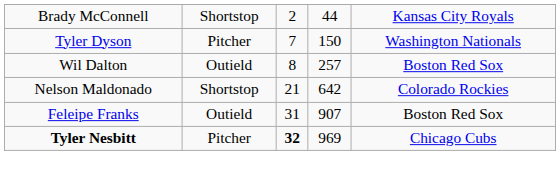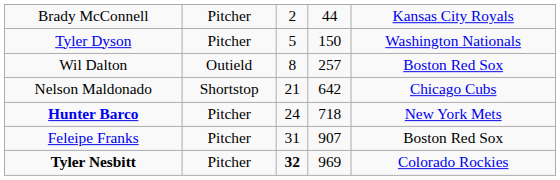 <table class="wikitable" width="65%">
 <tr align="center">
 </tr>
 <tr align="center" bgcolor="">
 <td>Brady McConnell</td>
-<td>Shortstop</td>
+<td>Pitcher</td>
 <td>2</td>
 <td>44</td>
 <td><a href='#'>Kansas City Royals</a></td>
 </tr>
 <tr align="center" bgcolor="">
 <td><a href='#'>Tyler Dyson</a></td>
 <td>Pitcher</td>
-<td>7</td>
+<td>5</td>
 <td>150</td>
 <td><a href='#'>Washington Nationals</a></td>
 </tr>
 <tr align="center" bgcolor="">
 <td>Wil Dalton</td>
 <td>Outield</td>
 <td>8</td>
 <td>257</td>
 <td><a href='#'>Boston Red Sox</a></td>
 </tr>
 <tr align="center" bgcolor="">
 <td>Nelson Maldonado</td>
 <td>Shortstop</td>
 <td>21</td>
 <td>642</td>
-<td><a href='#'>Colorado Rockies</a></td>
+<td><a href='#'>Chicago Cubs</a></td>
+</tr>
+<tr align="center" bgcolor="">
+<td><strong><a href='#'>Hunter Barco</a></strong></td>
+<td>Pitcher</td>
+<td>24</td>
+<td>718</td>
+<td><a href='#'>New York Mets</a></td>
 </tr>
 <tr align="center" bgcolor="">
 <td><a href='#'>Feleipe Franks</a></td>
-<td>Outield</td>
+<td>Pitcher</td>
 <td>31</td>
 <td>907</td>
 <td>Boston Red Sox</td>
 </tr>
 <tr align="center" bgcolor="">
 <td><strong>Tyler Nesbitt</strong></td>
 <td>Pitcher</td>
 <td><strong>32</strong></td>
 <td>969</td>
-<td><a href='#'>Chicago Cubs</a></td>
+<td><a href='#'>Colorado Rockies</a></td>
 </tr>
 </table>
